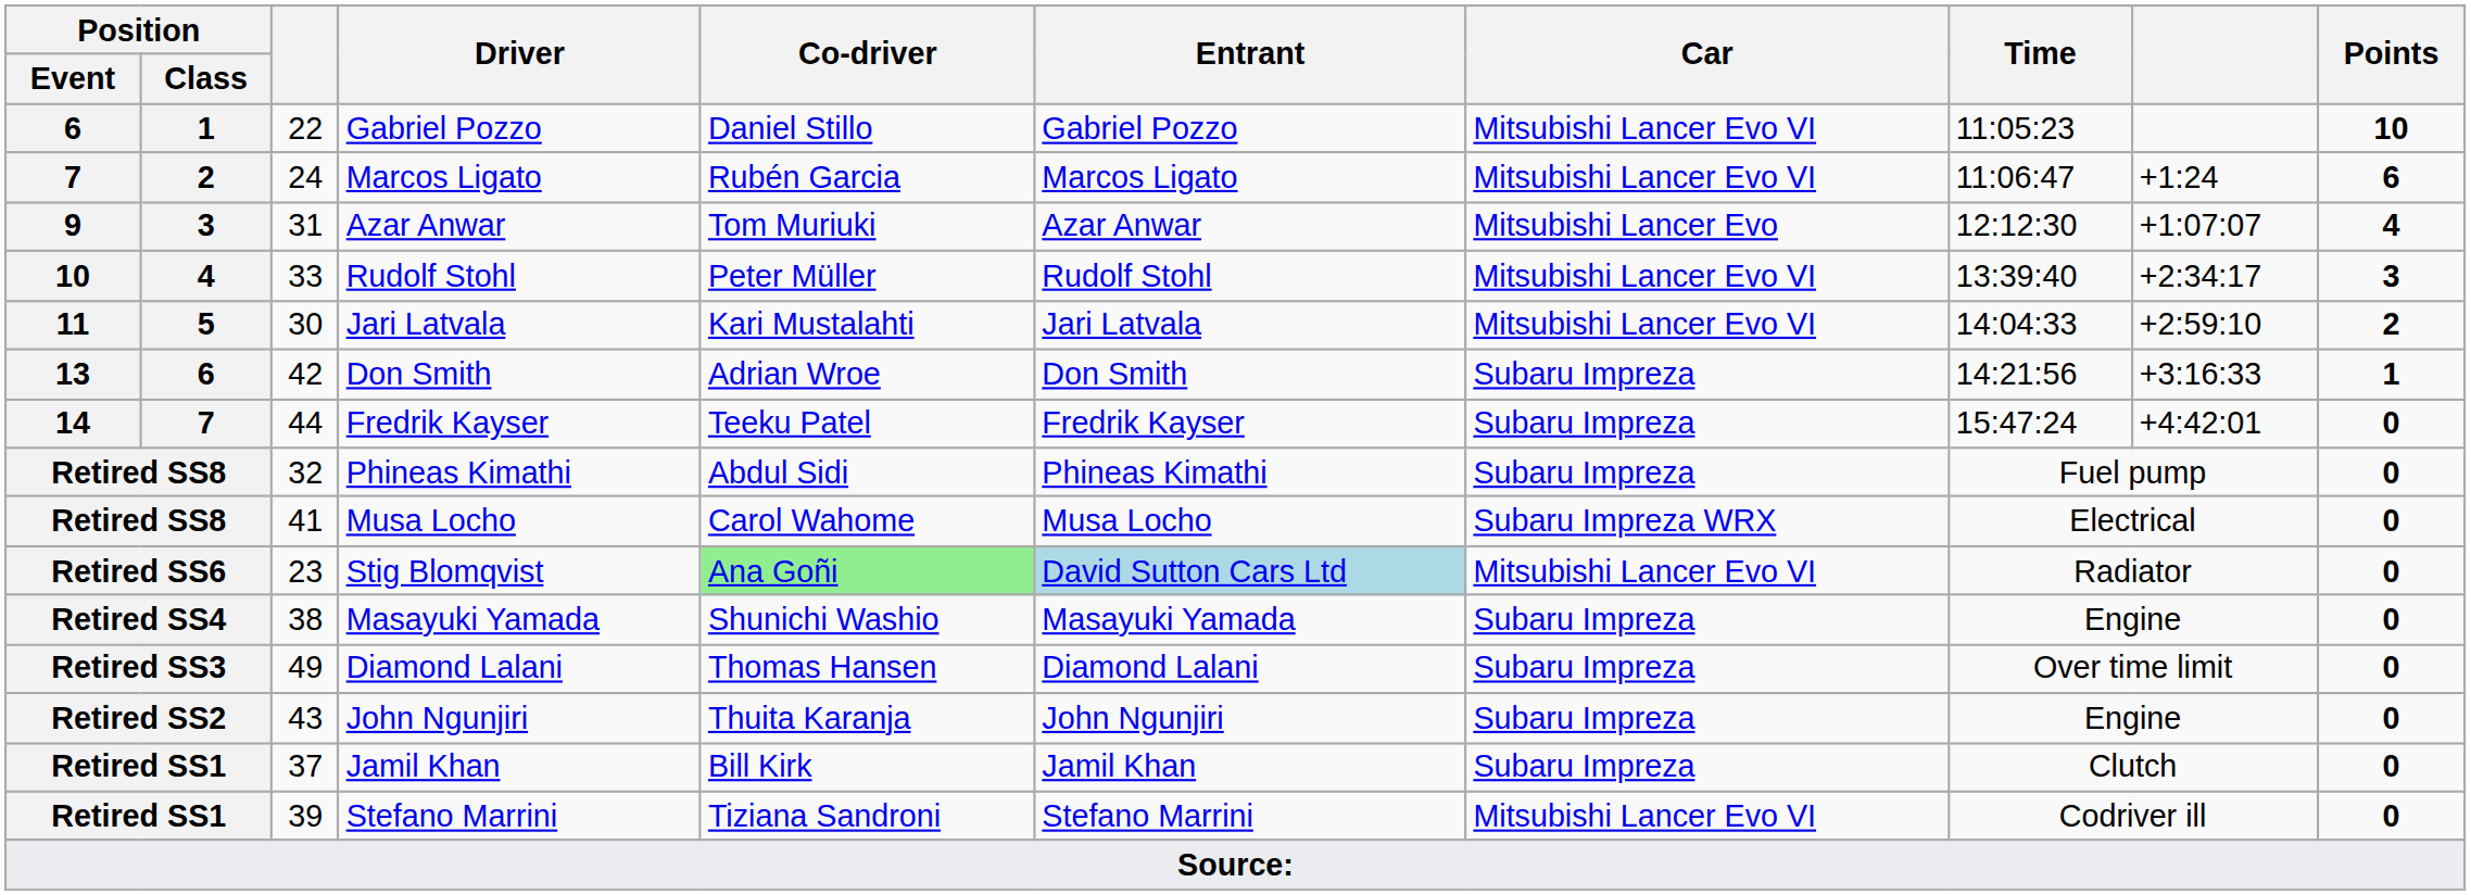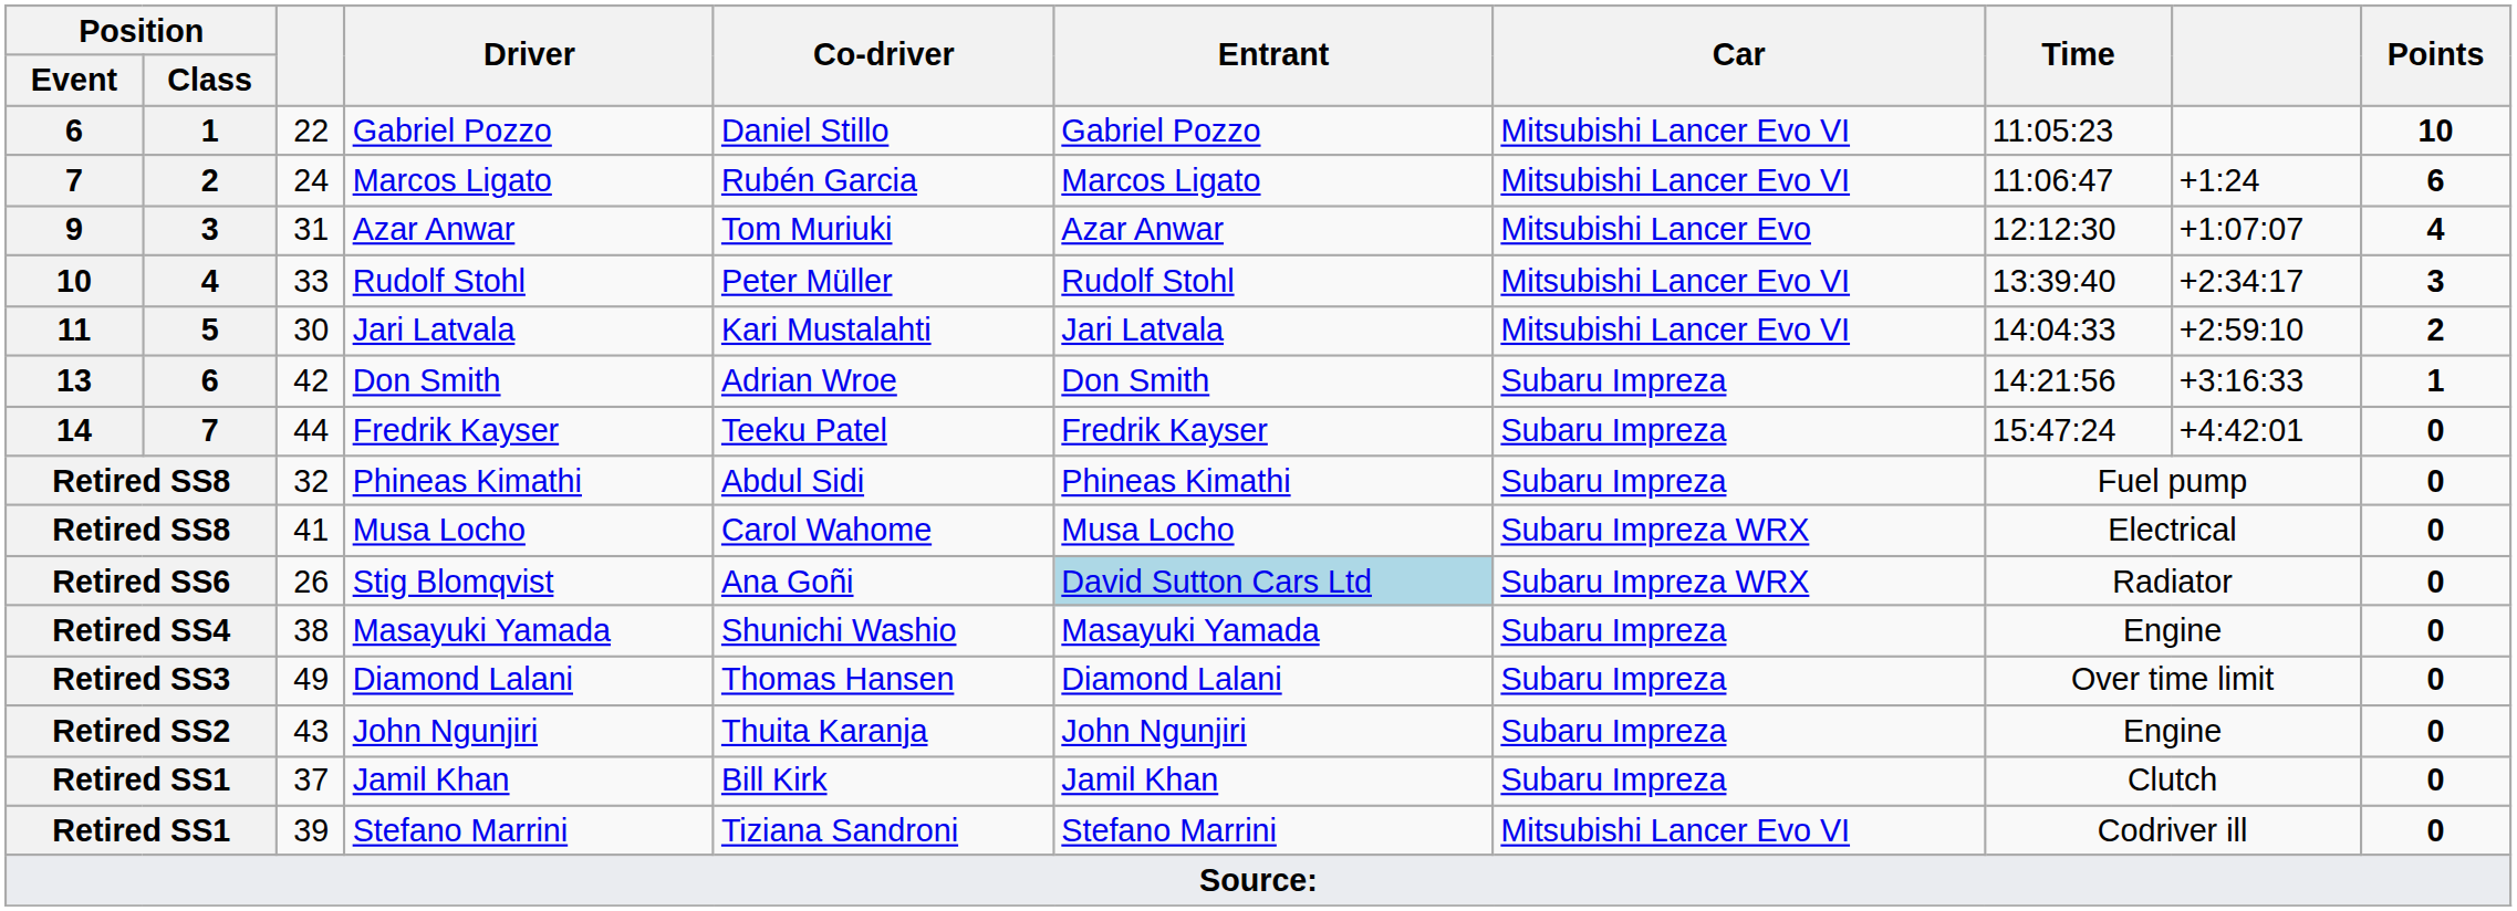 <table class="wikitable" width=85% style="font-size: 85%;">
 <tr>
 <th colspan="2">Position</th>
 <th rowspan="2"></th>
 <th rowspan="2">Driver</th>
 <th rowspan="2">Co-driver</th>
 <th rowspan="2">Entrant</th>
 <th rowspan="2">Car</th>
 <th rowspan="2">Time</th>
 <th rowspan="2"></th>
 <th rowspan="2">Points</th>
 </tr>
 <tr>
 <th>Event</th>
 <th>Class</th>
 </tr>
 <tr>
 <th>6</th>
 <th>1</th>
 <td align="center">22</td>
 <td> <a href='#'>Gabriel Pozzo</a></td>
 <td> <a href='#'>Daniel Stillo</a></td>
 <td> <a href='#'>Gabriel Pozzo</a></td>
 <td><a href='#'>Mitsubishi Lancer Evo VI</a></td>
 <td>11:05:23</td>
 <td></td>
 <td align="center"><strong>10</strong></td>
 </tr>
 <tr>
 <th>7</th>
 <th>2</th>
 <td align="center">24</td>
 <td> <a href='#'>Marcos Ligato</a></td>
 <td> <a href='#'>Rubén Garcia</a></td>
 <td> <a href='#'>Marcos Ligato</a></td>
 <td><a href='#'>Mitsubishi Lancer Evo VI</a></td>
 <td>11:06:47</td>
 <td>+1:24</td>
 <td align="center"><strong>6</strong></td>
 </tr>
 <tr>
 <th>9</th>
 <th>3</th>
 <td align="center">31</td>
 <td> <a href='#'>Azar Anwar</a></td>
 <td> <a href='#'>Tom Muriuki</a></td>
 <td> <a href='#'>Azar Anwar</a></td>
 <td><a href='#'>Mitsubishi Lancer Evo</a></td>
 <td>12:12:30</td>
 <td>+1:07:07</td>
 <td align="center"><strong>4</strong></td>
 </tr>
 <tr>
 <th>10</th>
 <th>4</th>
 <td align="center">33</td>
 <td> <a href='#'>Rudolf Stohl</a></td>
 <td> <a href='#'>Peter Müller</a></td>
 <td> <a href='#'>Rudolf Stohl</a></td>
 <td><a href='#'>Mitsubishi Lancer Evo VI</a></td>
 <td>13:39:40</td>
 <td>+2:34:17</td>
 <td align="center"><strong>3</strong></td>
 </tr>
 <tr>
 <th>11</th>
 <th>5</th>
 <td align="center">30</td>
 <td> <a href='#'>Jari Latvala</a></td>
 <td> <a href='#'>Kari Mustalahti</a></td>
 <td> <a href='#'>Jari Latvala</a></td>
 <td><a href='#'>Mitsubishi Lancer Evo VI</a></td>
 <td>14:04:33</td>
 <td>+2:59:10</td>
 <td align="center"><strong>2</strong></td>
 </tr>
 <tr>
 <th>13</th>
 <th>6</th>
 <td align="center">42</td>
 <td> <a href='#'>Don Smith</a></td>
 <td> <a href='#'>Adrian Wroe</a></td>
 <td> <a href='#'>Don Smith</a></td>
 <td><a href='#'>Subaru Impreza</a></td>
 <td>14:21:56</td>
 <td>+3:16:33</td>
 <td align="center"><strong>1</strong></td>
 </tr>
 <tr>
 <th>14</th>
 <th>7</th>
 <td align="center">44</td>
 <td> <a href='#'>Fredrik Kayser</a></td>
 <td> <a href='#'>Teeku Patel</a></td>
 <td> <a href='#'>Fredrik Kayser</a></td>
 <td><a href='#'>Subaru Impreza</a></td>
 <td>15:47:24</td>
 <td>+4:42:01</td>
 <td align="center"><strong>0</strong></td>
 </tr>
 <tr>
 <th colspan="2">Retired SS8</th>
 <td align="center">32</td>
 <td> <a href='#'>Phineas Kimathi</a></td>
 <td> <a href='#'>Abdul Sidi</a></td>
 <td> <a href='#'>Phineas Kimathi</a></td>
 <td><a href='#'>Subaru Impreza</a></td>
 <td align="center" colspan="2">Fuel pump</td>
 <td align="center"><strong>0</strong></td>
 </tr>
 <tr>
 <th colspan="2">Retired SS8</th>
 <td align="center">41</td>
 <td> <a href='#'>Musa Locho</a></td>
 <td> <a href='#'>Carol Wahome</a></td>
 <td> <a href='#'>Musa Locho</a></td>
 <td><a href='#'>Subaru Impreza WRX</a></td>
 <td align="center" colspan="2">Electrical</td>
 <td align="center"><strong>0</strong></td>
 </tr>
 <tr>
 <th colspan="2">Retired SS6</th>
-<td align="center">23</td>
+<td align="center">26</td>
 <td> <a href='#'>Stig Blomqvist</a></td>
-<td style="background: lightgreen;"> <a href='#'>Ana Goñi</a></td>
+<td> <a href='#'>Ana Goñi</a></td>
 <td style="background: lightblue;"> <a href='#'>David Sutton Cars Ltd</a></td>
-<td><a href='#'>Mitsubishi Lancer Evo VI</a></td>
+<td><a href='#'>Subaru Impreza WRX</a></td>
 <td align="center" colspan="2">Radiator</td>
 <td align="center"><strong>0</strong></td>
 </tr>
 <tr>
 <th colspan="2">Retired SS4</th>
 <td align="center">38</td>
 <td> <a href='#'>Masayuki Yamada</a></td>
 <td> <a href='#'>Shunichi Washio</a></td>
 <td> <a href='#'>Masayuki Yamada</a></td>
 <td><a href='#'>Subaru Impreza</a></td>
 <td align="center" colspan="2">Engine</td>
 <td align="center"><strong>0</strong></td>
 </tr>
 <tr>
 <th colspan="2">Retired SS3</th>
 <td align="center">49</td>
 <td> <a href='#'>Diamond Lalani</a></td>
 <td> <a href='#'>Thomas Hansen</a></td>
 <td> <a href='#'>Diamond Lalani</a></td>
 <td><a href='#'>Subaru Impreza</a></td>
 <td align="center" colspan="2">Over time limit</td>
 <td align="center"><strong>0</strong></td>
 </tr>
 <tr>
 <th colspan="2">Retired SS2</th>
 <td align="center">43</td>
 <td> <a href='#'>John Ngunjiri</a></td>
 <td> <a href='#'>Thuita Karanja</a></td>
 <td> <a href='#'>John Ngunjiri</a></td>
 <td><a href='#'>Subaru Impreza</a></td>
 <td align="center" colspan="2">Engine</td>
 <td align="center"><strong>0</strong></td>
 </tr>
 <tr>
 <th colspan="2">Retired SS1</th>
 <td align="center">37</td>
 <td> <a href='#'>Jamil Khan</a></td>
 <td> <a href='#'>Bill Kirk</a></td>
 <td> <a href='#'>Jamil Khan</a></td>
 <td><a href='#'>Subaru Impreza</a></td>
 <td align="center" colspan="2">Clutch</td>
 <td align="center"><strong>0</strong></td>
 </tr>
 <tr>
 <th colspan="2">Retired SS1</th>
 <td align="center">39</td>
 <td> <a href='#'>Stefano Marrini</a></td>
 <td> <a href='#'>Tiziana Sandroni</a></td>
 <td> <a href='#'>Stefano Marrini</a></td>
 <td><a href='#'>Mitsubishi Lancer Evo VI</a></td>
 <td align="center" colspan="2">Codriver ill</td>
 <td align="center"><strong>0</strong></td>
 </tr>
 <tr>
 <td style="background-color:#EAECF0; text-align:center" colspan="10"><strong>Source:</strong></td>
 </tr>
 <tr>
 </tr>
 </table>
